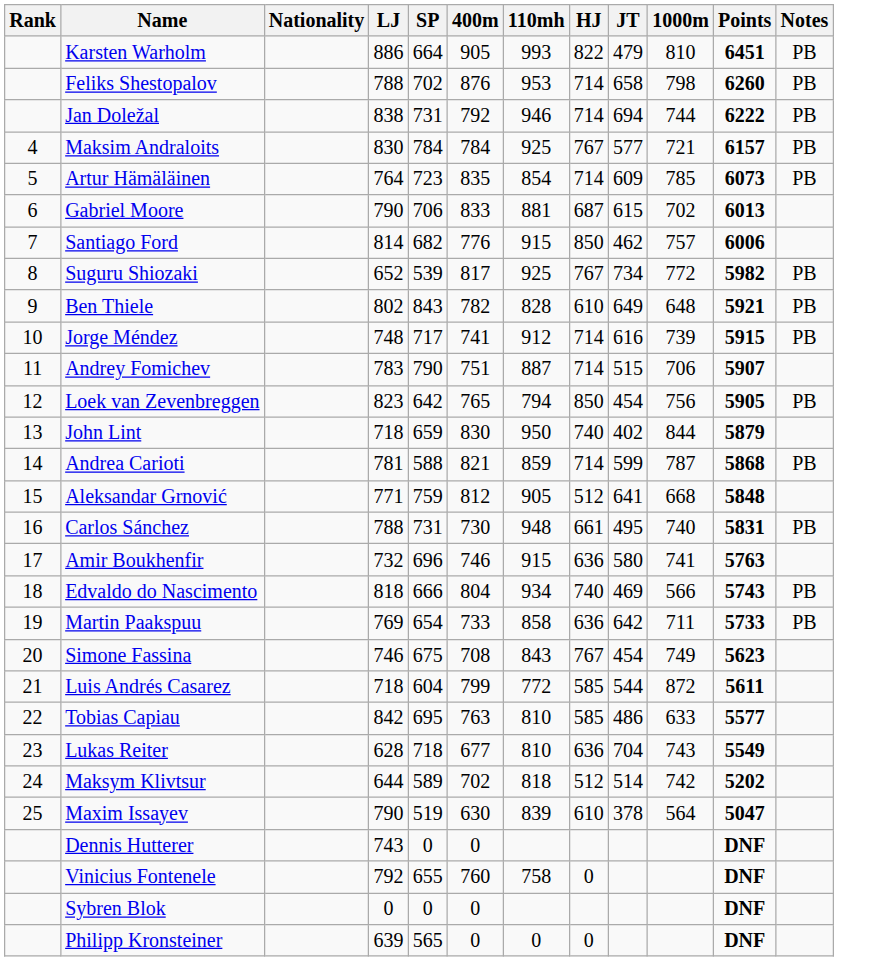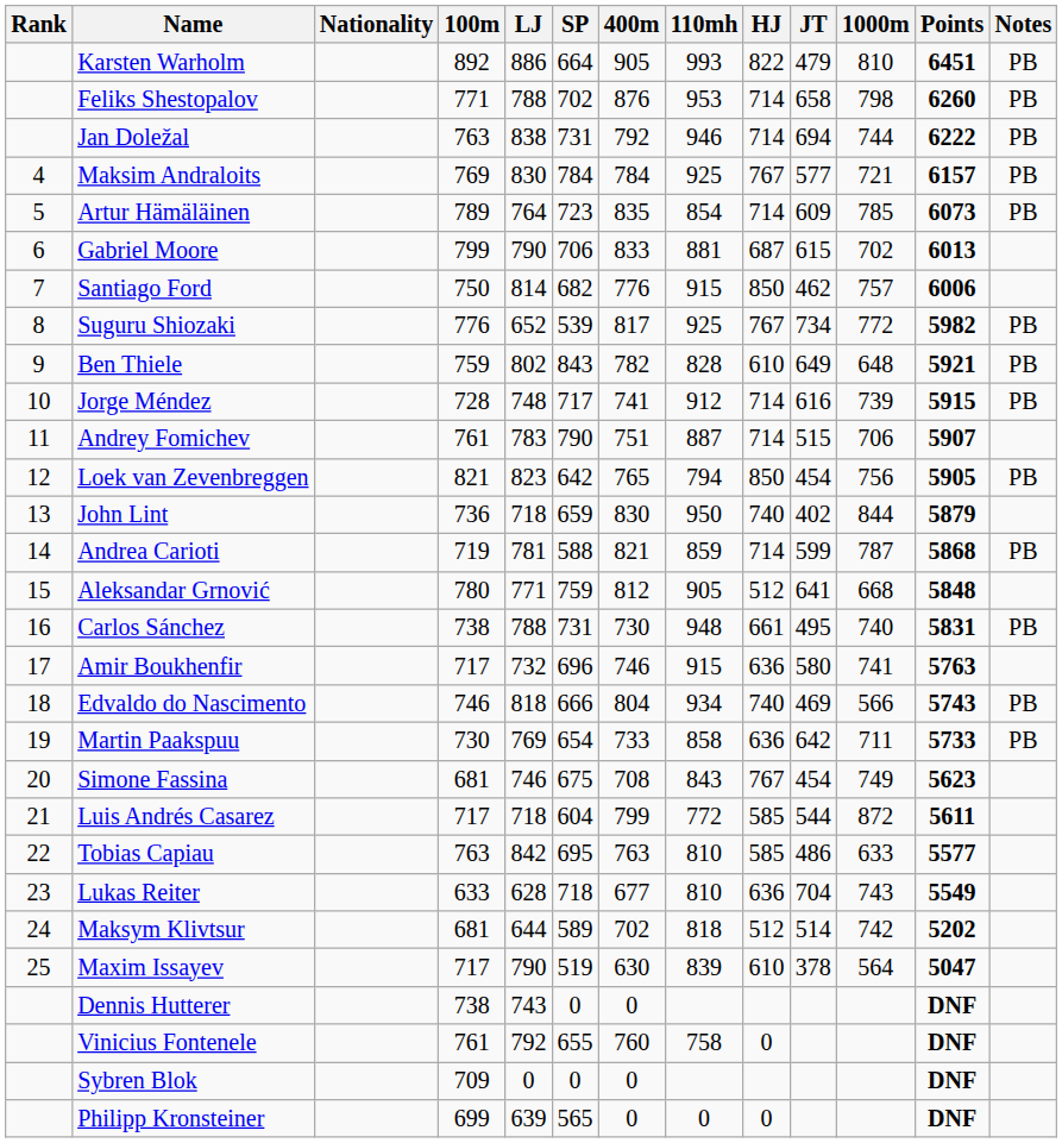 <table class="wikitable sortable" style="text-align:center">
 <tr>
 <th>Rank</th>
 <th>Name</th>
 <th>Nationality</th>
+<th>100m</th>
 <th>LJ</th>
 <th>SP</th>
 <th>400m</th>
 <th>110mh</th>
 <th>HJ</th>
 <th>JT</th>
 <th>1000m</th>
 <th>Points</th>
 <th>Notes</th>
 </tr>
 <tr>
 <td></td>
 <td align=left><a href='#'>Karsten Warholm</a></td>
 <td align=left></td>
+<td>892</td>
 <td>886</td>
 <td>664</td>
 <td>905</td>
 <td>993</td>
 <td>822</td>
 <td>479</td>
 <td>810</td>
 <td><strong>6451</strong></td>
 <td>PB</td>
 </tr>
 <tr>
 <td></td>
 <td align=left><a href='#'>Feliks Shestopalov</a></td>
 <td align=left></td>
+<td>771</td>
 <td>788</td>
 <td>702</td>
 <td>876</td>
 <td>953</td>
 <td>714</td>
 <td>658</td>
 <td>798</td>
 <td><strong>6260</strong></td>
 <td>PB</td>
 </tr>
 <tr>
 <td></td>
 <td align=left><a href='#'>Jan Doležal</a></td>
 <td align=left></td>
+<td>763</td>
 <td>838</td>
 <td>731</td>
 <td>792</td>
 <td>946</td>
 <td>714</td>
 <td>694</td>
 <td>744</td>
 <td><strong>6222</strong></td>
 <td>PB</td>
 </tr>
 <tr>
 <td>4</td>
 <td align=left><a href='#'>Maksim Andraloits</a></td>
 <td align=left></td>
+<td>769</td>
 <td>830</td>
 <td>784</td>
 <td>784</td>
 <td>925</td>
 <td>767</td>
 <td>577</td>
 <td>721</td>
 <td><strong>6157</strong></td>
 <td>PB</td>
 </tr>
 <tr>
 <td>5</td>
 <td align=left><a href='#'>Artur Hämäläinen</a></td>
 <td align=left></td>
+<td>789</td>
 <td>764</td>
 <td>723</td>
 <td>835</td>
 <td>854</td>
 <td>714</td>
 <td>609</td>
 <td>785</td>
 <td><strong>6073</strong></td>
 <td>PB</td>
 </tr>
 <tr>
 <td>6</td>
 <td align=left><a href='#'>Gabriel Moore</a></td>
 <td align=left></td>
+<td>799</td>
 <td>790</td>
 <td>706</td>
 <td>833</td>
 <td>881</td>
 <td>687</td>
 <td>615</td>
 <td>702</td>
 <td><strong>6013</strong></td>
 <td></td>
 </tr>
 <tr>
 <td>7</td>
 <td align=left><a href='#'>Santiago Ford</a></td>
 <td align=left></td>
+<td>750</td>
 <td>814</td>
 <td>682</td>
 <td>776</td>
 <td>915</td>
 <td>850</td>
 <td>462</td>
 <td>757</td>
 <td><strong>6006</strong></td>
 <td></td>
 </tr>
 <tr>
 <td>8</td>
 <td align=left><a href='#'>Suguru Shiozaki</a></td>
 <td align=left></td>
+<td>776</td>
 <td>652</td>
 <td>539</td>
 <td>817</td>
 <td>925</td>
 <td>767</td>
 <td>734</td>
 <td>772</td>
 <td><strong>5982</strong></td>
 <td>PB</td>
 </tr>
 <tr>
 <td>9</td>
 <td align=left><a href='#'>Ben Thiele</a></td>
 <td align=left></td>
+<td>759</td>
 <td>802</td>
 <td>843</td>
 <td>782</td>
 <td>828</td>
 <td>610</td>
 <td>649</td>
 <td>648</td>
 <td><strong>5921</strong></td>
 <td>PB</td>
 </tr>
 <tr>
 <td>10</td>
 <td align=left><a href='#'>Jorge Méndez</a></td>
 <td align=left></td>
+<td>728</td>
 <td>748</td>
 <td>717</td>
 <td>741</td>
 <td>912</td>
 <td>714</td>
 <td>616</td>
 <td>739</td>
 <td><strong>5915</strong></td>
 <td>PB</td>
 </tr>
 <tr>
 <td>11</td>
 <td align=left><a href='#'>Andrey Fomichev</a></td>
 <td align=left></td>
+<td>761</td>
 <td>783</td>
 <td>790</td>
 <td>751</td>
 <td>887</td>
 <td>714</td>
 <td>515</td>
 <td>706</td>
 <td><strong>5907</strong></td>
 <td></td>
 </tr>
 <tr>
 <td>12</td>
 <td align=left><a href='#'>Loek van Zevenbreggen</a></td>
 <td align=left></td>
+<td>821</td>
 <td>823</td>
 <td>642</td>
 <td>765</td>
 <td>794</td>
 <td>850</td>
 <td>454</td>
 <td>756</td>
 <td><strong>5905</strong></td>
 <td>PB</td>
 </tr>
 <tr>
 <td>13</td>
 <td align=left><a href='#'>John Lint</a></td>
 <td align=left></td>
+<td>736</td>
 <td>718</td>
 <td>659</td>
 <td>830</td>
 <td>950</td>
 <td>740</td>
 <td>402</td>
 <td>844</td>
 <td><strong>5879</strong></td>
 <td></td>
 </tr>
 <tr>
 <td>14</td>
 <td align=left><a href='#'>Andrea Carioti</a></td>
 <td align=left></td>
+<td>719</td>
 <td>781</td>
 <td>588</td>
 <td>821</td>
 <td>859</td>
 <td>714</td>
 <td>599</td>
 <td>787</td>
 <td><strong>5868</strong></td>
 <td>PB</td>
 </tr>
 <tr>
 <td>15</td>
 <td align=left><a href='#'>Aleksandar Grnović</a></td>
 <td align=left></td>
+<td>780</td>
 <td>771</td>
 <td>759</td>
 <td>812</td>
 <td>905</td>
 <td>512</td>
 <td>641</td>
 <td>668</td>
 <td><strong>5848</strong></td>
 <td></td>
 </tr>
 <tr>
 <td>16</td>
 <td align=left><a href='#'>Carlos Sánchez</a></td>
 <td align=left></td>
+<td>738</td>
 <td>788</td>
 <td>731</td>
 <td>730</td>
 <td>948</td>
 <td>661</td>
 <td>495</td>
 <td>740</td>
 <td><strong>5831</strong></td>
 <td>PB</td>
 </tr>
 <tr>
 <td>17</td>
 <td align=left><a href='#'>Amir Boukhenfir</a></td>
 <td align=left></td>
+<td>717</td>
 <td>732</td>
 <td>696</td>
 <td>746</td>
 <td>915</td>
 <td>636</td>
 <td>580</td>
 <td>741</td>
 <td><strong>5763</strong></td>
 <td></td>
 </tr>
 <tr>
 <td>18</td>
 <td align=left><a href='#'>Edvaldo do Nascimento</a></td>
 <td align=left></td>
+<td>746</td>
 <td>818</td>
 <td>666</td>
 <td>804</td>
 <td>934</td>
 <td>740</td>
 <td>469</td>
 <td>566</td>
 <td><strong>5743</strong></td>
 <td>PB</td>
 </tr>
 <tr>
 <td>19</td>
 <td align=left><a href='#'>Martin Paakspuu</a></td>
 <td align=left></td>
+<td>730</td>
 <td>769</td>
 <td>654</td>
 <td>733</td>
 <td>858</td>
 <td>636</td>
 <td>642</td>
 <td>711</td>
 <td><strong>5733</strong></td>
 <td>PB</td>
 </tr>
 <tr>
 <td>20</td>
 <td align=left><a href='#'>Simone Fassina</a></td>
 <td align=left></td>
+<td>681</td>
 <td>746</td>
 <td>675</td>
 <td>708</td>
 <td>843</td>
 <td>767</td>
 <td>454</td>
 <td>749</td>
 <td><strong>5623</strong></td>
 <td></td>
 </tr>
 <tr>
 <td>21</td>
 <td align=left><a href='#'>Luis Andrés Casarez</a></td>
 <td align=left></td>
+<td>717</td>
 <td>718</td>
 <td>604</td>
 <td>799</td>
 <td>772</td>
 <td>585</td>
 <td>544</td>
 <td>872</td>
 <td><strong>5611</strong></td>
 <td></td>
 </tr>
 <tr>
 <td>22</td>
 <td align=left><a href='#'>Tobias Capiau</a></td>
 <td align=left></td>
+<td>763</td>
 <td>842</td>
 <td>695</td>
 <td>763</td>
 <td>810</td>
 <td>585</td>
 <td>486</td>
 <td>633</td>
 <td><strong>5577</strong></td>
 <td></td>
 </tr>
 <tr>
 <td>23</td>
 <td align=left><a href='#'>Lukas Reiter</a></td>
 <td align=left></td>
+<td>633</td>
 <td>628</td>
 <td>718</td>
 <td>677</td>
 <td>810</td>
 <td>636</td>
 <td>704</td>
 <td>743</td>
 <td><strong>5549</strong></td>
 <td></td>
 </tr>
 <tr>
 <td>24</td>
 <td align=left><a href='#'>Maksym Klivtsur</a></td>
 <td align=left></td>
+<td>681</td>
 <td>644</td>
 <td>589</td>
 <td>702</td>
 <td>818</td>
 <td>512</td>
 <td>514</td>
 <td>742</td>
 <td><strong>5202</strong></td>
 <td></td>
 </tr>
 <tr>
 <td>25</td>
 <td align=left><a href='#'>Maxim Issayev</a></td>
 <td align=left></td>
+<td>717</td>
 <td>790</td>
 <td>519</td>
 <td>630</td>
 <td>839</td>
 <td>610</td>
 <td>378</td>
 <td>564</td>
 <td><strong>5047</strong></td>
 <td></td>
 </tr>
 <tr>
 <td></td>
 <td align=left><a href='#'>Dennis Hutterer</a></td>
 <td align=left></td>
+<td>738</td>
 <td>743</td>
 <td>0</td>
 <td>0</td>
 <td></td>
 <td></td>
 <td></td>
 <td></td>
 <td><strong>DNF</strong></td>
 <td></td>
 </tr>
 <tr>
 <td></td>
 <td align=left><a href='#'>Vinicius Fontenele</a></td>
 <td align=left></td>
+<td>761</td>
 <td>792</td>
 <td>655</td>
 <td>760</td>
 <td>758</td>
 <td>0</td>
 <td></td>
 <td></td>
 <td><strong>DNF</strong></td>
 <td></td>
 </tr>
 <tr>
 <td></td>
 <td align=left><a href='#'>Sybren Blok</a></td>
 <td align=left></td>
+<td>709</td>
 <td>0</td>
 <td>0</td>
 <td>0</td>
 <td></td>
 <td></td>
 <td></td>
 <td></td>
 <td><strong>DNF</strong></td>
 <td></td>
 </tr>
 <tr>
 <td></td>
 <td align=left><a href='#'>Philipp Kronsteiner</a></td>
 <td align=left></td>
+<td>699</td>
 <td>639</td>
 <td>565</td>
 <td>0</td>
 <td>0</td>
 <td>0</td>
 <td></td>
 <td></td>
 <td><strong>DNF</strong></td>
 <td></td>
 </tr>
 </table>
